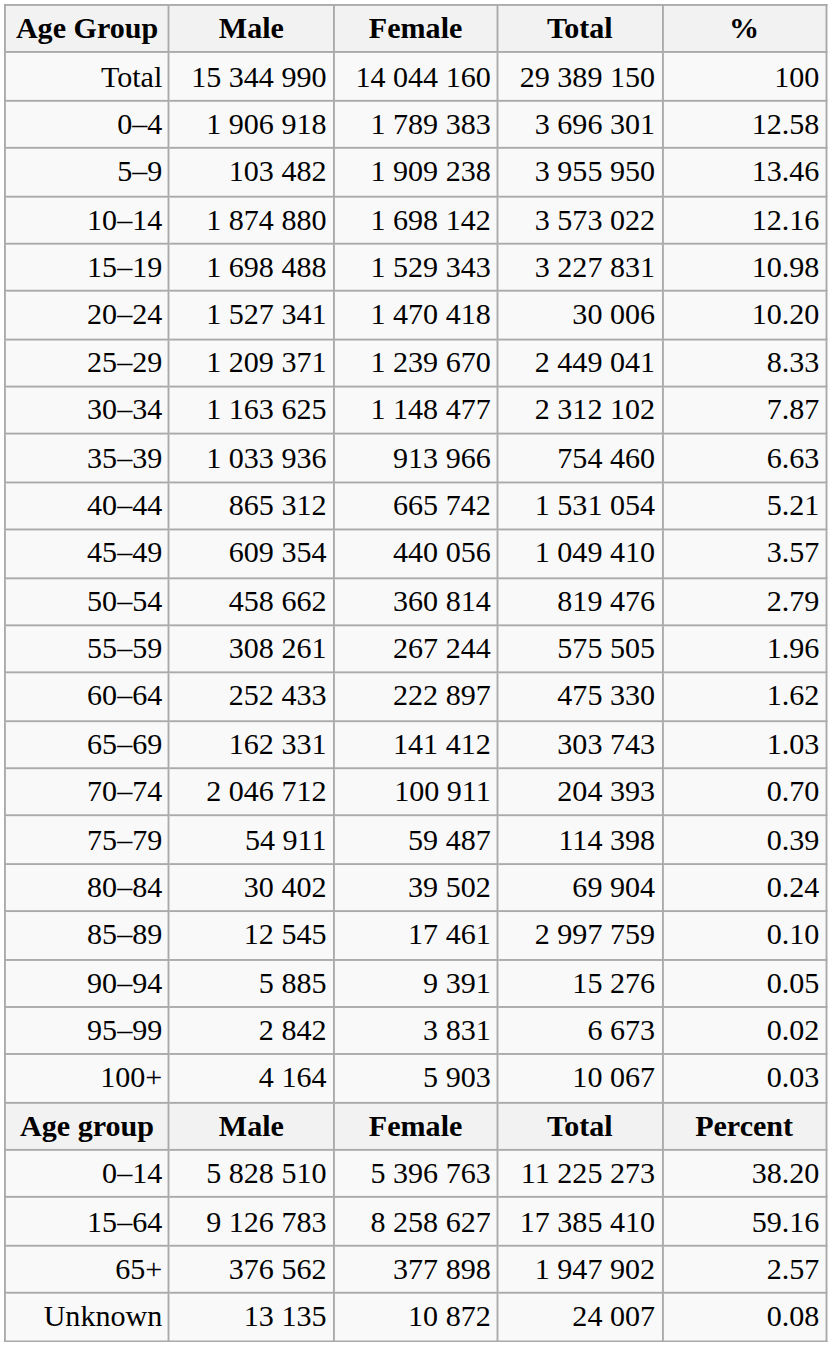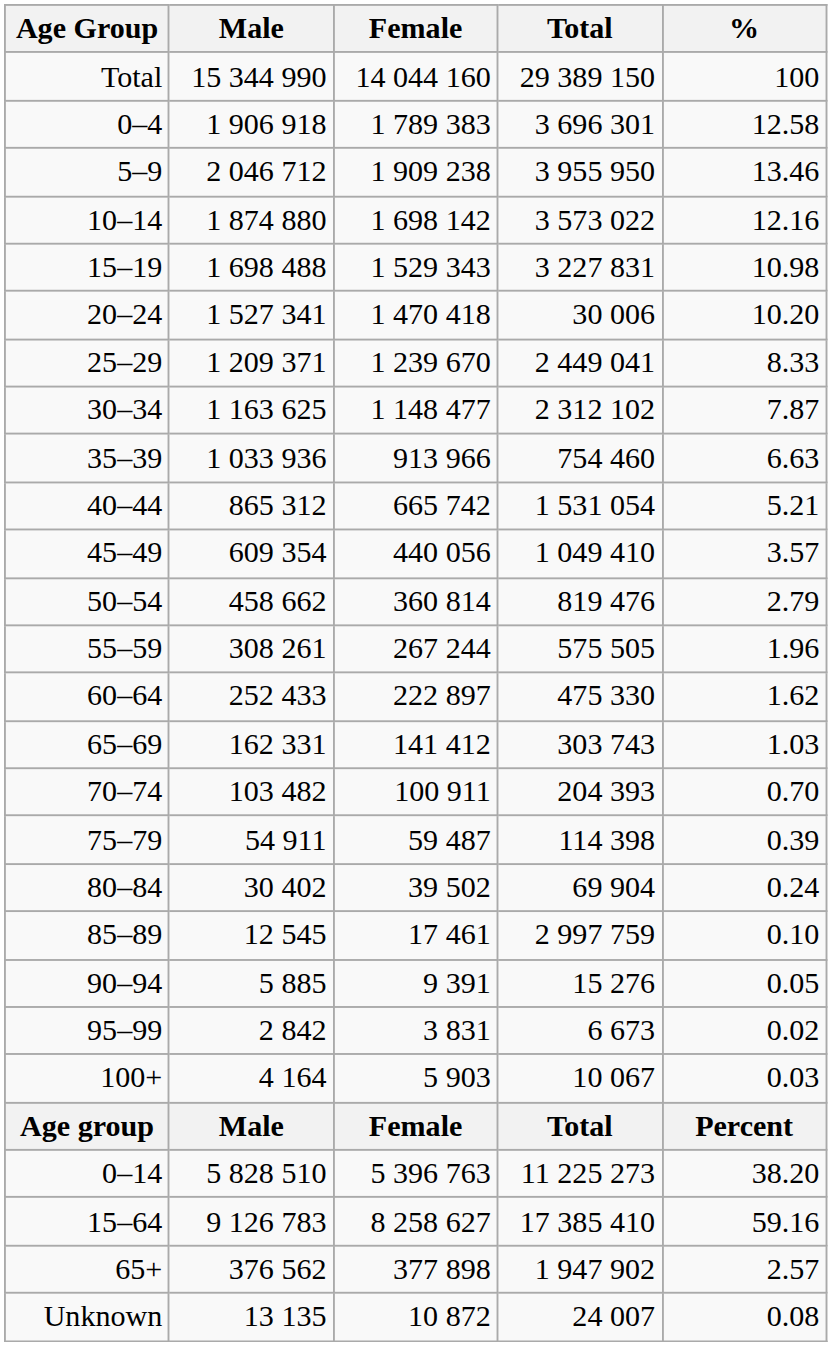 <table class="wikitable">
 <tr>
 <th width="80pt">Age Group</th>
 <th width="80pt">Male</th>
 <th width="80pt">Female</th>
 <th width="80pt">Total</th>
 <th width="80pt">%</th>
 </tr>
 <tr>
 <td align="right">Total</td>
 <td align="right">15 344 990</td>
 <td align="right">14 044 160</td>
 <td align="right">29 389 150</td>
 <td align="right">100</td>
 </tr>
 <tr>
 <td align="right">0–4</td>
 <td align="right">1 906 918</td>
 <td align="right">1 789 383</td>
 <td align="right">3 696 301</td>
 <td align="right">12.58</td>
 </tr>
 <tr>
 <td align="right">5–9</td>
-<td align="right">103 482</td>
+<td align="right">2 046 712</td>
 <td align="right">1 909 238</td>
 <td align="right">3 955 950</td>
 <td align="right">13.46</td>
 </tr>
 <tr>
 <td align="right">10–14</td>
 <td align="right">1 874 880</td>
 <td align="right">1 698 142</td>
 <td align="right">3 573 022</td>
 <td align="right">12.16</td>
 </tr>
 <tr>
 <td align="right">15–19</td>
 <td align="right">1 698 488</td>
 <td align="right">1 529 343</td>
 <td align="right">3 227 831</td>
 <td align="right">10.98</td>
 </tr>
 <tr>
 <td align="right">20–24</td>
 <td align="right">1 527 341</td>
 <td align="right">1 470 418</td>
 <td align="right">30 006</td>
 <td align="right">10.20</td>
 </tr>
 <tr>
 <td align="right">25–29</td>
 <td align="right">1 209 371</td>
 <td align="right">1 239 670</td>
 <td align="right">2 449 041</td>
 <td align="right">8.33</td>
 </tr>
 <tr>
 <td align="right">30–34</td>
 <td align="right">1 163 625</td>
 <td align="right">1 148 477</td>
 <td align="right">2 312 102</td>
 <td align="right">7.87</td>
 </tr>
 <tr>
 <td align="right">35–39</td>
 <td align="right">1 033 936</td>
 <td align="right">913 966</td>
 <td align="right">754 460</td>
 <td align="right">6.63</td>
 </tr>
 <tr>
 <td align="right">40–44</td>
 <td align="right">865 312</td>
 <td align="right">665 742</td>
 <td align="right">1 531 054</td>
 <td align="right">5.21</td>
 </tr>
 <tr>
 <td align="right">45–49</td>
 <td align="right">609 354</td>
 <td align="right">440 056</td>
 <td align="right">1 049 410</td>
 <td align="right">3.57</td>
 </tr>
 <tr>
 <td align="right">50–54</td>
 <td align="right">458 662</td>
 <td align="right">360 814</td>
 <td align="right">819 476</td>
 <td align="right">2.79</td>
 </tr>
 <tr>
 <td align="right">55–59</td>
 <td align="right">308 261</td>
 <td align="right">267 244</td>
 <td align="right">575 505</td>
 <td align="right">1.96</td>
 </tr>
 <tr>
 <td align="right">60–64</td>
 <td align="right">252 433</td>
 <td align="right">222 897</td>
 <td align="right">475 330</td>
 <td align="right">1.62</td>
 </tr>
 <tr>
 <td align="right">65–69</td>
 <td align="right">162 331</td>
 <td align="right">141 412</td>
 <td align="right">303 743</td>
 <td align="right">1.03</td>
 </tr>
 <tr>
 <td align="right">70–74</td>
-<td align="right">2 046 712</td>
+<td align="right">103 482</td>
 <td align="right">100 911</td>
 <td align="right">204 393</td>
 <td align="right">0.70</td>
 </tr>
 <tr>
 <td align="right">75–79</td>
 <td align="right">54 911</td>
 <td align="right">59 487</td>
 <td align="right">114 398</td>
 <td align="right">0.39</td>
 </tr>
 <tr>
 <td align="right">80–84</td>
 <td align="right">30 402</td>
 <td align="right">39 502</td>
 <td align="right">69 904</td>
 <td align="right">0.24</td>
 </tr>
 <tr>
 <td align="right">85–89</td>
 <td align="right">12 545</td>
 <td align="right">17 461</td>
 <td align="right">2 997 759</td>
 <td align="right">0.10</td>
 </tr>
 <tr>
 <td align="right">90–94</td>
 <td align="right">5 885</td>
 <td align="right">9 391</td>
 <td align="right">15 276</td>
 <td align="right">0.05</td>
 </tr>
 <tr>
 <td align="right">95–99</td>
 <td align="right">2 842</td>
 <td align="right">3 831</td>
 <td align="right">6 673</td>
 <td align="right">0.02</td>
 </tr>
 <tr>
 <td align="right">100+</td>
 <td align="right">4 164</td>
 <td align="right">5 903</td>
 <td align="right">10 067</td>
 <td align="right">0.03</td>
 </tr>
 <tr>
 <th width="50">Age group</th>
 <th width="80pt">Male</th>
 <th width="80">Female</th>
 <th width="80">Total</th>
 <th width="50">Percent</th>
 </tr>
 <tr>
 <td align="right">0–14</td>
 <td align="right">5 828 510</td>
 <td align="right">5 396 763</td>
 <td align="right">11 225 273</td>
 <td align="right">38.20</td>
 </tr>
 <tr>
 <td align="right">15–64</td>
 <td align="right">9 126 783</td>
 <td align="right">8 258 627</td>
 <td align="right">17 385 410</td>
 <td align="right">59.16</td>
 </tr>
 <tr>
 <td align="right">65+</td>
 <td align="right">376 562</td>
 <td align="right">377 898</td>
 <td align="right">1 947 902</td>
 <td align="right">2.57</td>
 </tr>
 <tr>
 <td align="right">Unknown</td>
 <td align="right">13 135</td>
 <td align="right">10 872</td>
 <td align="right">24 007</td>
 <td align="right">0.08</td>
 </tr>
 <tr>
 </tr>
 </table>
